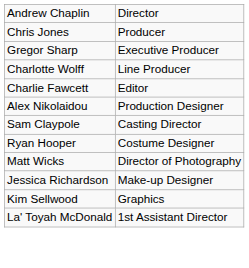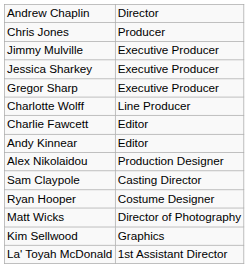 <table class="wikitable">
 <tr>
 <td>Andrew Chaplin</td>
 <td>Director</td>
 </tr>
 <tr>
 <td>Chris Jones</td>
 <td>Producer</td>
+</tr>
+<tr>
+<td>Jimmy Mulville</td>
+<td>Executive Producer</td>
+</tr>
+<tr>
+<td>Jessica Sharkey</td>
+<td>Executive Producer</td>
 </tr>
 <tr>
 <td>Gregor Sharp</td>
 <td>Executive Producer</td>
 </tr>
 <tr>
 <td>Charlotte Wolff</td>
 <td>Line Producer</td>
 </tr>
 <tr>
 <td>Charlie Fawcett</td>
+<td>Editor</td>
+</tr>
+<tr>
+<td>Andy Kinnear</td>
 <td>Editor</td>
 </tr>
 <tr>
 <td>Alex Nikolaidou</td>
 <td>Production Designer</td>
 </tr>
 <tr>
 <td>Sam Claypole</td>
 <td>Casting Director</td>
 </tr>
 <tr>
 <td>Ryan Hooper</td>
 <td>Costume Designer</td>
 </tr>
 <tr>
 <td>Matt Wicks</td>
 <td>Director of Photography</td>
 </tr>
 <tr>
-<td>Jessica Richardson</td>
-<td>Make-up Designer</td>
-</tr>
-<tr>
 <td>Kim Sellwood</td>
 <td>Graphics</td>
 </tr>
 <tr>
 <td>La' Toyah McDonald</td>
 <td>1st Assistant Director</td>
 </tr>
 </table>
